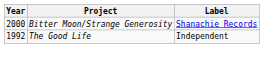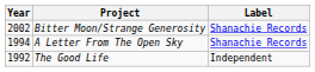 <table class="wikitable">
 <tr>
 <th>Year</th>
 <th>Project</th>
 <th>Label</th>
 </tr>
 <tr>
-<td>2000</td>
+<td>2002</td>
 <td><em>Bitter Moon/Strange Generosity</em></td>
+<td><a href='#'>Shanachie Records</a></td>
+</tr>
+<tr>
+<td>1994</td>
+<td><em>A Letter From The Open Sky</em></td>
 <td><a href='#'>Shanachie Records</a></td>
 </tr>
 <tr>
 <td>1992</td>
 <td><em>The Good Life</em></td>
 <td>Independent</td>
 </tr>
 </table>
